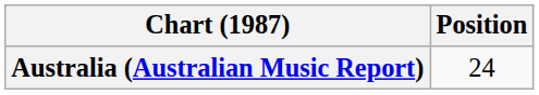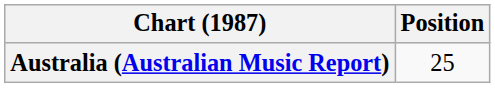 <table class="wikitable sortable plainrowheaders" style="text-align:center">
 <tr>
 <th>Chart (1987)</th>
 <th>Position</th>
 </tr>
 <tr>
 <th scope="row">Australia (<a href='#'>Australian Music Report</a>)</th>
-<td>24</td>
+<td>25</td>
 </tr>
 </table>
